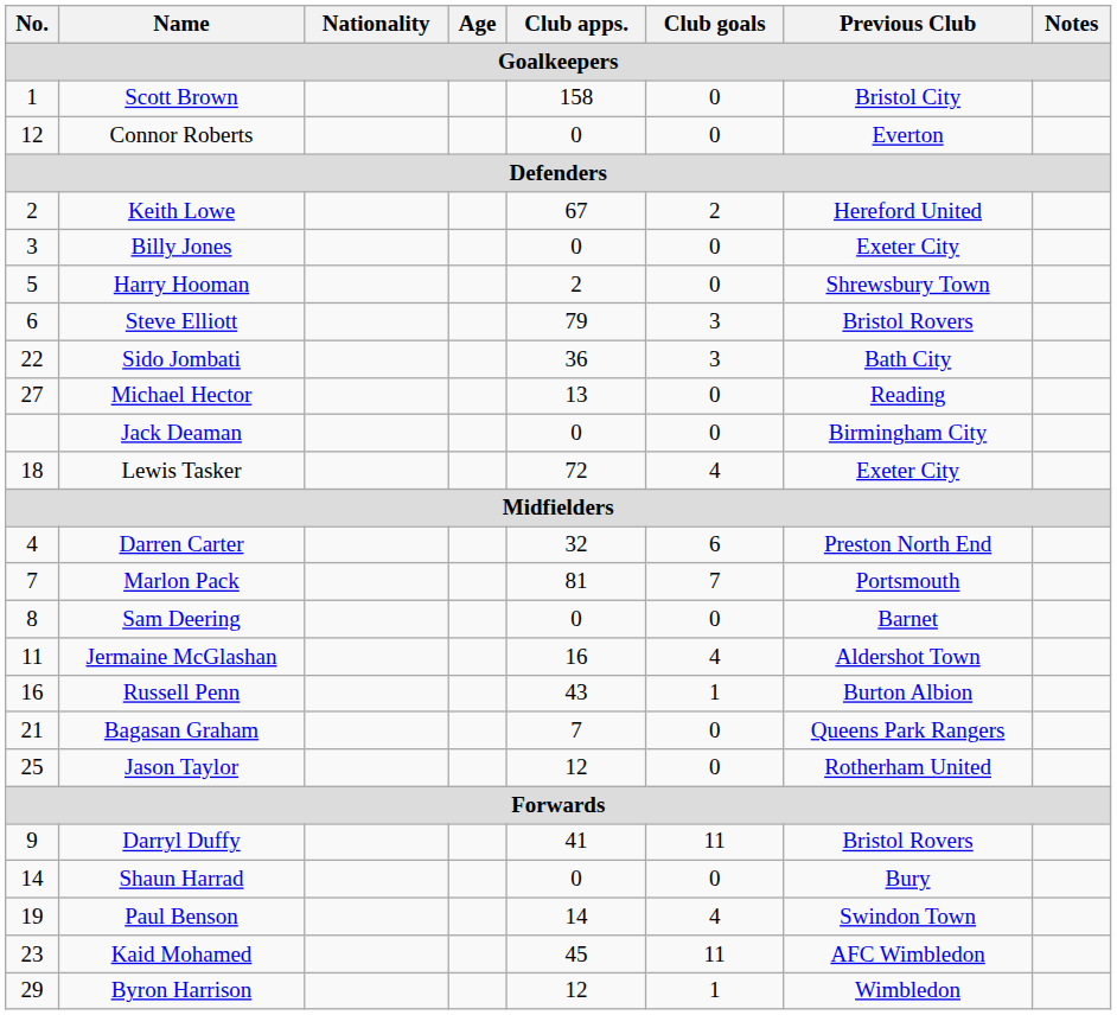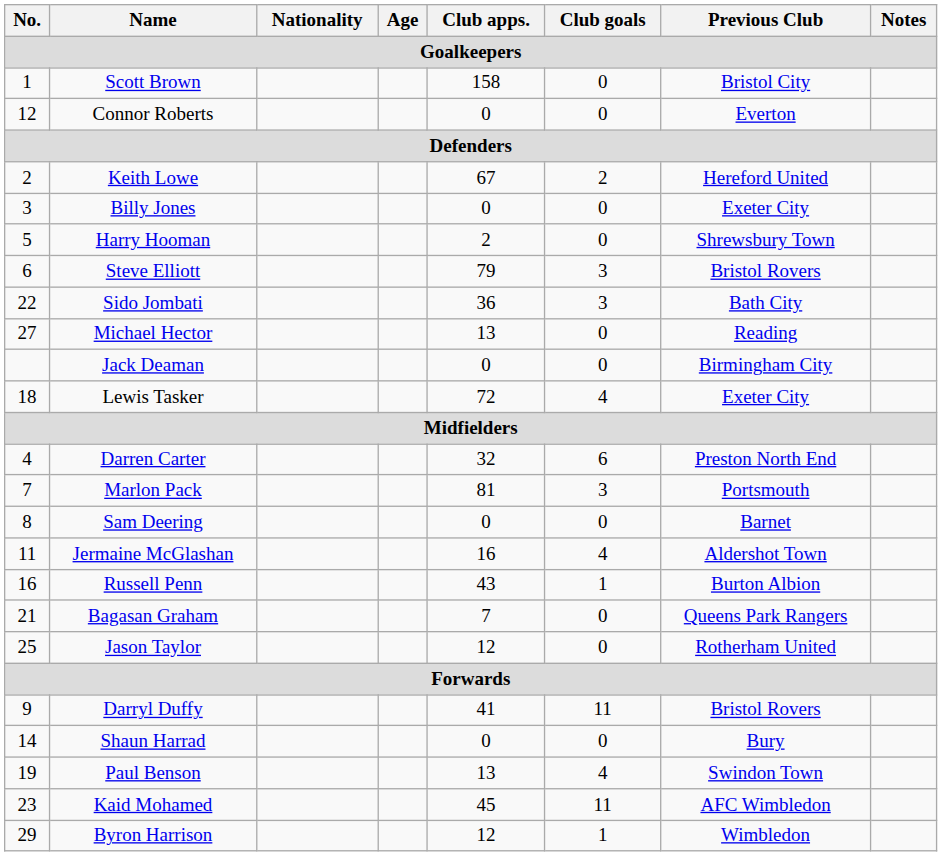 <table class="wikitable" style="text-align: center; font-size:90%" width=80%>
 <tr>
 <th align=right>No.</th>
 <th align=right>Name</th>
 <th align=right>Nationality</th>
 <th align=right>Age</th>
 <th align=right>Club apps.</th>
 <th align=right>Club goals</th>
 <th align=right>Previous Club</th>
 <th align=right>Notes</th>
 </tr>
 <tr>
 <th colspan=11 style="background: #DCDCDC" align=right>Goalkeepers</th>
 </tr>
 <tr>
 <td>1</td>
 <td><a href='#'>Scott Brown</a></td>
 <td></td>
 <td></td>
 <td>158</td>
 <td>0</td>
 <td><a href='#'>Bristol City</a></td>
 <td></td>
 </tr>
 <tr>
 <td>12</td>
 <td>Connor Roberts</td>
 <td></td>
 <td></td>
 <td>0</td>
 <td>0</td>
 <td><a href='#'>Everton</a></td>
 <td></td>
 </tr>
 <tr>
 <th colspan=11 style="background: #DCDCDC" align=right>Defenders</th>
 </tr>
 <tr>
 <td>2</td>
 <td><a href='#'>Keith Lowe</a></td>
 <td></td>
 <td></td>
 <td>67</td>
 <td>2</td>
 <td><a href='#'>Hereford United</a></td>
 <td></td>
 </tr>
 <tr>
 <td>3</td>
 <td><a href='#'>Billy Jones</a></td>
 <td></td>
 <td></td>
 <td>0</td>
 <td>0</td>
 <td><a href='#'>Exeter City</a></td>
 <td></td>
 </tr>
 <tr>
 <td>5</td>
 <td><a href='#'>Harry Hooman</a></td>
 <td></td>
 <td></td>
 <td>2</td>
 <td>0</td>
 <td><a href='#'>Shrewsbury Town</a></td>
 <td></td>
 </tr>
 <tr>
 <td>6</td>
 <td><a href='#'>Steve Elliott</a></td>
 <td></td>
 <td></td>
 <td>79</td>
 <td>3</td>
 <td><a href='#'>Bristol Rovers</a></td>
 <td></td>
 </tr>
 <tr>
 <td>22</td>
 <td><a href='#'>Sido Jombati</a></td>
 <td></td>
 <td></td>
 <td>36</td>
 <td>3</td>
 <td><a href='#'>Bath City</a></td>
 <td></td>
 </tr>
 <tr>
 <td>27</td>
 <td><a href='#'>Michael Hector</a></td>
 <td></td>
 <td></td>
 <td>13</td>
 <td>0</td>
 <td><a href='#'>Reading</a></td>
 <td></td>
 </tr>
 <tr>
 <td></td>
 <td><a href='#'>Jack Deaman</a></td>
 <td></td>
 <td></td>
 <td>0</td>
 <td>0</td>
 <td><a href='#'>Birmingham City</a></td>
 <td></td>
 </tr>
 <tr>
 <td>18</td>
 <td>Lewis Tasker</td>
 <td></td>
 <td></td>
 <td>72</td>
 <td>4</td>
 <td><a href='#'>Exeter City</a></td>
 <td></td>
 </tr>
 <tr>
 <th colspan=11 style="background: #DCDCDC" align=right>Midfielders</th>
 </tr>
 <tr>
 <td>4</td>
 <td><a href='#'>Darren Carter</a></td>
 <td></td>
 <td></td>
 <td>32</td>
 <td>6</td>
 <td><a href='#'>Preston North End</a></td>
 <td></td>
 </tr>
 <tr>
 <td>7</td>
 <td><a href='#'>Marlon Pack</a></td>
 <td></td>
 <td></td>
 <td>81</td>
-<td>7</td>
+<td>3</td>
 <td><a href='#'>Portsmouth</a></td>
 <td></td>
 </tr>
 <tr>
 <td>8</td>
 <td><a href='#'>Sam Deering</a></td>
 <td></td>
 <td></td>
 <td>0</td>
 <td>0</td>
 <td><a href='#'>Barnet</a></td>
 <td></td>
 </tr>
 <tr>
 <td>11</td>
 <td><a href='#'>Jermaine McGlashan</a></td>
 <td></td>
 <td></td>
 <td>16</td>
 <td>4</td>
 <td><a href='#'>Aldershot Town</a></td>
 <td></td>
 </tr>
 <tr>
 <td>16</td>
 <td><a href='#'>Russell Penn</a></td>
 <td></td>
 <td></td>
 <td>43</td>
 <td>1</td>
 <td><a href='#'>Burton Albion</a></td>
 <td></td>
 </tr>
 <tr>
 <td>21</td>
 <td><a href='#'>Bagasan Graham</a></td>
 <td></td>
 <td></td>
 <td>7</td>
 <td>0</td>
 <td><a href='#'>Queens Park Rangers</a></td>
 <td></td>
 </tr>
 <tr>
 <td>25</td>
 <td><a href='#'>Jason Taylor</a></td>
 <td></td>
 <td></td>
 <td>12</td>
 <td>0</td>
 <td><a href='#'>Rotherham United</a></td>
 <td></td>
 </tr>
 <tr>
 <th colspan=11 style="background: #DCDCDC" align=right>Forwards</th>
 </tr>
 <tr>
 <td>9</td>
 <td><a href='#'>Darryl Duffy</a></td>
 <td></td>
 <td></td>
 <td>41</td>
 <td>11</td>
 <td><a href='#'>Bristol Rovers</a></td>
 <td></td>
 </tr>
 <tr>
 <td>14</td>
 <td><a href='#'>Shaun Harrad</a></td>
 <td></td>
 <td></td>
 <td>0</td>
 <td>0</td>
 <td><a href='#'>Bury</a></td>
 <td></td>
 </tr>
 <tr>
 <td>19</td>
 <td><a href='#'>Paul Benson</a></td>
 <td></td>
 <td></td>
-<td>14</td>
+<td>13</td>
 <td>4</td>
 <td><a href='#'>Swindon Town</a></td>
 <td></td>
 </tr>
 <tr>
 <td>23</td>
 <td><a href='#'>Kaid Mohamed</a></td>
 <td></td>
 <td></td>
 <td>45</td>
 <td>11</td>
 <td><a href='#'>AFC Wimbledon</a></td>
 <td></td>
 </tr>
 <tr>
 <td>29</td>
 <td><a href='#'>Byron Harrison</a></td>
 <td></td>
 <td></td>
 <td>12</td>
 <td>1</td>
 <td><a href='#'>Wimbledon</a></td>
 <td></td>
 </tr>
 </table>
